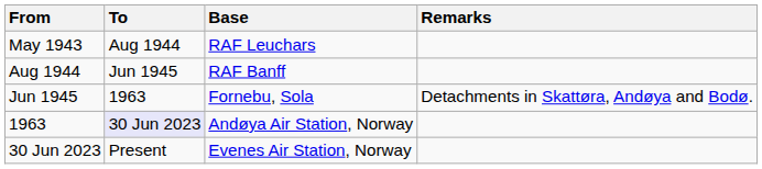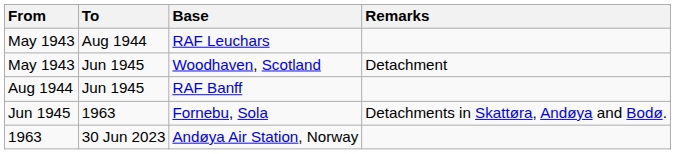 <table class="wikitable">
 <tr>
 <th style="text-align: left;">From</th>
 <th style="text-align: left;">To</th>
 <th style="text-align: left;">Base</th>
 <th style="text-align: left;">Remarks</th>
 </tr>
 <tr>
 <td>May 1943</td>
 <td>Aug 1944</td>
 <td><a href='#'>RAF Leuchars</a></td>
 <td></td>
+</tr>
+<tr>
+<td>May 1943</td>
+<td>Jun 1945</td>
+<td><a href='#'>Woodhaven</a>, <a href='#'>Scotland</a></td>
+<td>Detachment</td>
 </tr>
 <tr>
 <td>Aug 1944</td>
 <td>Jun 1945</td>
 <td><a href='#'>RAF Banff</a></td>
 <td></td>
 </tr>
 <tr>
 <td>Jun 1945</td>
 <td>1963</td>
 <td><a href='#'>Fornebu</a>, <a href='#'>Sola</a></td>
 <td>Detachments in <a href='#'>Skattøra</a>, <a href='#'>Andøya</a> and <a href='#'>Bodø</a>.</td>
 </tr>
 <tr>
 <td>1963</td>
-<td style="background: lavender;">30 Jun 2023</td>
+<td>30 Jun 2023</td>
 <td><a href='#'>Andøya Air Station</a>, Norway</td>
 </tr>
-<tr>
-<td>30 Jun 2023</td>
-<td>Present</td>
-<td><a href='#'>Evenes Air Station</a>, Norway</td>
-<td></td>
-</tr>
 </table>
